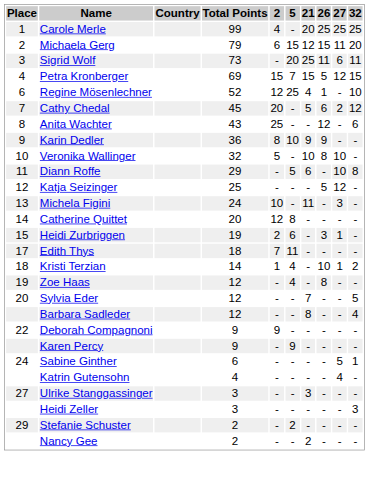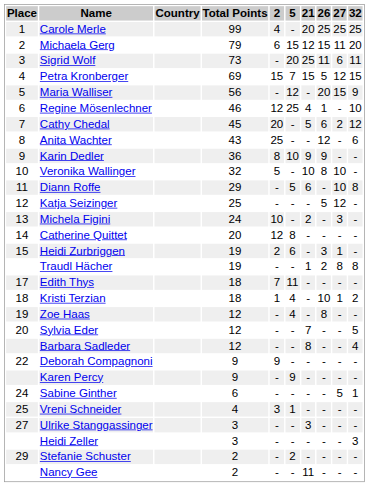 <table border="0" style="border: 1px solid #999; background-color:#FFFFFF; text-align:center">
 <tr align="center" bgcolor="#CCCCCC">
 <th>Place</th>
 <th>Name</th>
 <th>Country</th>
 <th>Total Points</th>
 <th>2</th>
 <th>5</th>
 <th>21</th>
 <th>26</th>
 <th>27</th>
 <th>32</th>
 </tr>
 <tr bgcolor="#EFEFEF">
 <td>1</td>
 <td align="left"><a href='#'>Carole Merle</a></td>
 <td align="left"></td>
 <td>99</td>
 <td>4</td>
 <td>-</td>
 <td>20</td>
 <td>25</td>
 <td>25</td>
 <td>25</td>
 </tr>
 <tr>
 <td>2</td>
 <td align="left"><a href='#'>Michaela Gerg</a></td>
 <td align="left"></td>
 <td>79</td>
 <td>6</td>
 <td>15</td>
 <td>12</td>
 <td>15</td>
 <td>11</td>
 <td>20</td>
 </tr>
 <tr bgcolor="#EFEFEF">
 <td>3</td>
 <td align="left"><a href='#'>Sigrid Wolf</a></td>
 <td align="left"></td>
 <td>73</td>
 <td>-</td>
 <td>20</td>
 <td>25</td>
 <td>11</td>
 <td>6</td>
 <td>11</td>
 </tr>
 <tr>
 <td>4</td>
 <td align="left"><a href='#'>Petra Kronberger</a></td>
 <td align="left"></td>
 <td>69</td>
 <td>15</td>
 <td>7</td>
 <td>15</td>
 <td>5</td>
 <td>12</td>
 <td>15</td>
 </tr>
+<tr bgcolor="#EFEFEF">
+<td>5</td>
+<td align="left"><a href='#'>Maria Walliser</a></td>
+<td align="left"></td>
+<td>56</td>
+<td>-</td>
+<td>12</td>
+<td>-</td>
+<td>20</td>
+<td>15</td>
+<td>9</td>
+</tr>
 <tr>
 <td>6</td>
 <td align="left"><a href='#'>Regine Mösenlechner</a></td>
 <td align="left"></td>
-<td>52</td>
+<td>46</td>
 <td>12</td>
 <td>25</td>
 <td>4</td>
 <td>1</td>
 <td>-</td>
 <td>10</td>
 </tr>
 <tr bgcolor="#EFEFEF">
 <td>7</td>
 <td align="left"><a href='#'>Cathy Chedal</a></td>
 <td align="left"></td>
 <td>45</td>
 <td>20</td>
 <td>-</td>
 <td>5</td>
 <td>6</td>
 <td>2</td>
 <td>12</td>
 </tr>
 <tr>
 <td>8</td>
 <td align="left"><a href='#'>Anita Wachter</a></td>
 <td align="left"></td>
 <td>43</td>
 <td>25</td>
 <td>-</td>
 <td>-</td>
 <td>12</td>
 <td>-</td>
 <td>6</td>
 </tr>
 <tr bgcolor="#EFEFEF">
 <td>9</td>
 <td align="left"><a href='#'>Karin Dedler</a></td>
 <td align="left"></td>
 <td>36</td>
 <td>8</td>
 <td>10</td>
 <td>9</td>
 <td>9</td>
 <td>-</td>
 <td>-</td>
 </tr>
 <tr>
 <td>10</td>
 <td align="left"><a href='#'>Veronika Wallinger</a></td>
 <td align="left"></td>
 <td>32</td>
 <td>5</td>
 <td>-</td>
 <td>10</td>
 <td>8</td>
 <td>10</td>
 <td>-</td>
 </tr>
 <tr bgcolor="#EFEFEF">
 <td>11</td>
 <td align="left"><a href='#'>Diann Roffe</a></td>
 <td align="left"></td>
 <td>29</td>
 <td>-</td>
 <td>5</td>
 <td>6</td>
 <td>-</td>
 <td>10</td>
 <td>8</td>
 </tr>
 <tr>
 <td>12</td>
 <td align="left"><a href='#'>Katja Seizinger</a></td>
 <td align="left"></td>
 <td>25</td>
 <td>-</td>
 <td>-</td>
 <td>-</td>
 <td>5</td>
 <td>12</td>
 <td>-</td>
 </tr>
 <tr bgcolor="#EFEFEF">
 <td>13</td>
 <td align="left"><a href='#'>Michela Figini</a></td>
 <td align="left"></td>
 <td>24</td>
 <td>10</td>
 <td>-</td>
-<td>11</td>
+<td>2</td>
 <td>-</td>
 <td>3</td>
 <td>-</td>
 </tr>
 <tr>
 <td>14</td>
 <td align="left"><a href='#'>Catherine Quittet</a></td>
 <td align="left"></td>
 <td>20</td>
 <td>12</td>
 <td>8</td>
 <td>-</td>
 <td>-</td>
 <td>-</td>
 <td>-</td>
 </tr>
 <tr bgcolor="#EFEFEF">
 <td>15</td>
 <td align="left"><a href='#'>Heidi Zurbriggen</a></td>
 <td align="left"></td>
 <td>19</td>
 <td>2</td>
 <td>6</td>
 <td>-</td>
 <td>3</td>
 <td>1</td>
 <td>-</td>
 </tr>
+<tr>
+<td></td>
+<td align="left"><a href='#'>Traudl Hächer</a></td>
+<td align="left"></td>
+<td>19</td>
+<td>-</td>
+<td>-</td>
+<td>1</td>
+<td>2</td>
+<td>8</td>
+<td>8</td>
+</tr>
 <tr bgcolor="#EFEFEF">
 <td>17</td>
 <td align="left"><a href='#'>Edith Thys</a></td>
 <td align="left"></td>
 <td>18</td>
 <td>7</td>
 <td>11</td>
 <td>-</td>
 <td>-</td>
 <td>-</td>
 <td>-</td>
 </tr>
 <tr>
 <td>18</td>
 <td align="left"><a href='#'>Kristi Terzian</a></td>
 <td align="left"></td>
-<td>14</td>
+<td>18</td>
 <td>1</td>
 <td>4</td>
 <td>-</td>
 <td>10</td>
 <td>1</td>
 <td>2</td>
 </tr>
 <tr bgcolor="#EFEFEF">
 <td>19</td>
 <td align="left"><a href='#'>Zoe Haas</a></td>
 <td align="left"></td>
 <td>12</td>
 <td>-</td>
 <td>4</td>
 <td>-</td>
 <td>8</td>
 <td>-</td>
 <td>-</td>
 </tr>
 <tr>
 <td>20</td>
 <td align="left"><a href='#'>Sylvia Eder</a></td>
 <td align="left"></td>
 <td>12</td>
 <td>-</td>
 <td>-</td>
 <td>7</td>
 <td>-</td>
 <td>-</td>
 <td>5</td>
 </tr>
 <tr bgcolor="#EFEFEF">
 <td></td>
 <td align="left"><a href='#'>Barbara Sadleder</a></td>
 <td align="left"></td>
 <td>12</td>
 <td>-</td>
 <td>-</td>
 <td>8</td>
 <td>-</td>
 <td>-</td>
 <td>4</td>
 </tr>
 <tr>
 <td>22</td>
 <td align="left"><a href='#'>Deborah Compagnoni</a></td>
 <td align="left"></td>
 <td>9</td>
 <td>9</td>
 <td>-</td>
 <td>-</td>
 <td>-</td>
 <td>-</td>
 <td>-</td>
 </tr>
 <tr bgcolor="#EFEFEF">
 <td></td>
 <td align="left"><a href='#'>Karen Percy</a></td>
 <td align="left"></td>
 <td>9</td>
 <td>-</td>
 <td>9</td>
 <td>-</td>
 <td>-</td>
 <td>-</td>
 <td>-</td>
 </tr>
 <tr>
 <td>24</td>
 <td align="left"><a href='#'>Sabine Ginther</a></td>
 <td align="left"></td>
 <td>6</td>
 <td>-</td>
 <td>-</td>
 <td>-</td>
 <td>-</td>
 <td>5</td>
 <td>1</td>
 </tr>
-<tr>
-<td></td>
-<td align="left"><a href='#'>Katrin Gutensohn</a></td>
+<tr bgcolor="#EFEFEF">
+<td>25</td>
+<td align="left"><a href='#'>Vreni Schneider</a></td>
 <td align="left"></td>
 <td>4</td>
+<td>3</td>
+<td>1</td>
 <td>-</td>
 <td>-</td>
 <td>-</td>
-<td>-</td>
-<td>4</td>
 <td>-</td>
 </tr>
 <tr bgcolor="#EFEFEF">
 <td>27</td>
 <td align="left"><a href='#'>Ulrike Stanggassinger</a></td>
 <td align="left"></td>
 <td>3</td>
 <td>-</td>
 <td>-</td>
 <td>3</td>
 <td>-</td>
 <td>-</td>
 <td>-</td>
 </tr>
 <tr>
 <td></td>
 <td align="left"><a href='#'>Heidi Zeller</a></td>
 <td align="left"></td>
 <td>3</td>
 <td>-</td>
 <td>-</td>
 <td>-</td>
 <td>-</td>
 <td>-</td>
 <td>3</td>
 </tr>
 <tr bgcolor="#EFEFEF">
 <td>29</td>
 <td align="left"><a href='#'>Stefanie Schuster</a></td>
 <td align="left"></td>
 <td>2</td>
 <td>-</td>
 <td>2</td>
 <td>-</td>
 <td>-</td>
 <td>-</td>
 <td>-</td>
 </tr>
 <tr>
 <td></td>
 <td align="left"><a href='#'>Nancy Gee</a></td>
 <td align="left"></td>
 <td>2</td>
 <td>-</td>
 <td>-</td>
-<td>2</td>
+<td>11</td>
 <td>-</td>
 <td>-</td>
 <td>-</td>
 </tr>
 </table>
